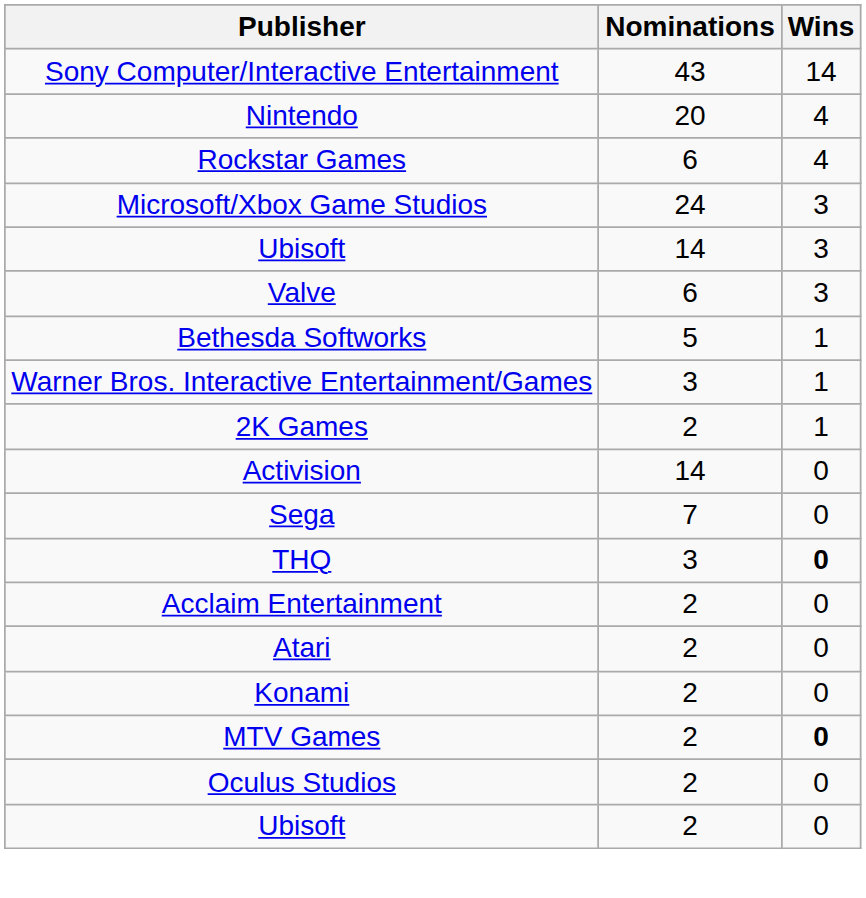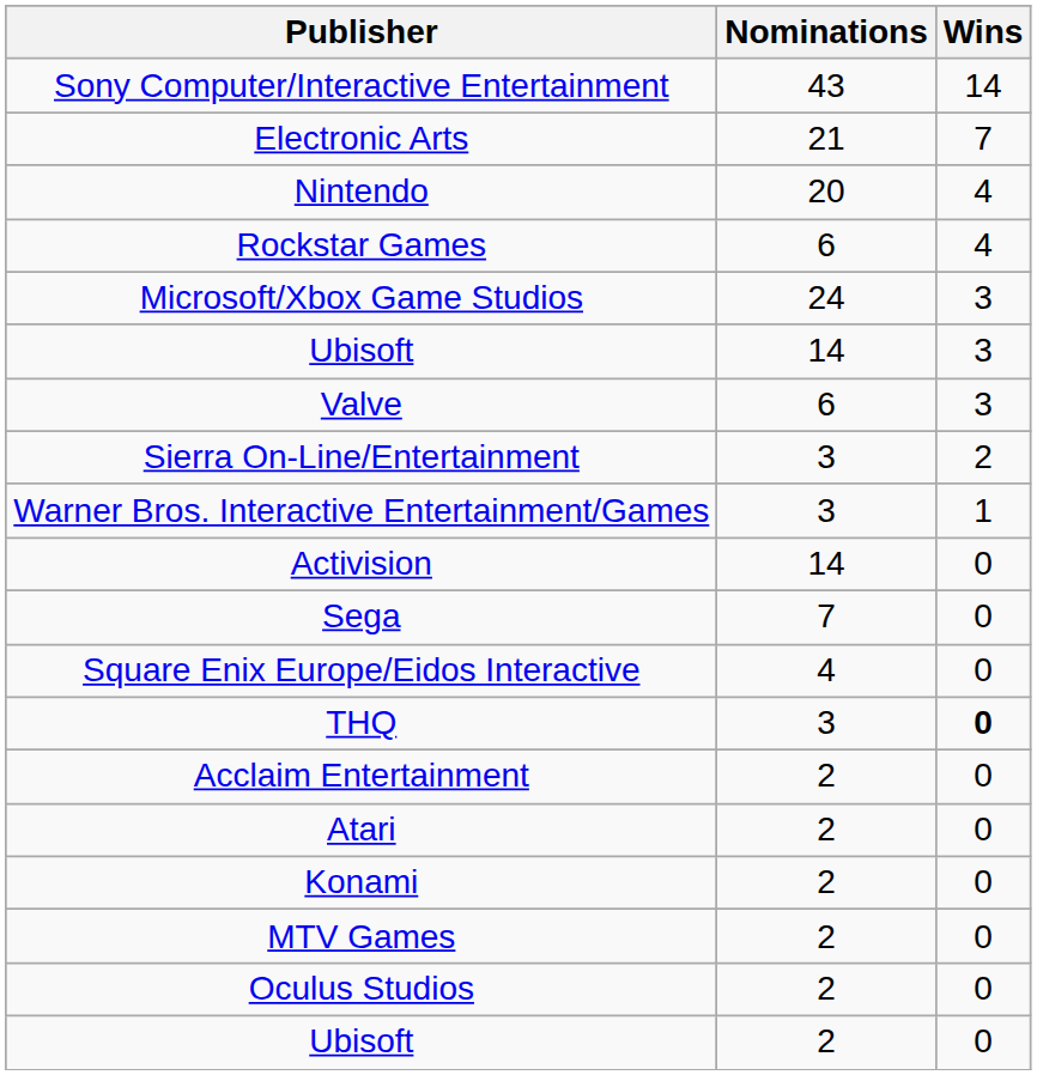 <table class="wikitable sortable plainrowheaders" rowspan="2" style="text-align:center;" background: #f6e39c;>
 <tr>
 <th scope="col">Publisher</th>
 <th scope="col">Nominations</th>
 <th scope="col">Wins</th>
 </tr>
 <tr>
 <td><a href='#'>Sony Computer/Interactive Entertainment</a></td>
 <td>43</td>
 <td>14</td>
+</tr>
+<tr>
+<td><a href='#'>Electronic Arts</a></td>
+<td>21</td>
+<td>7</td>
 </tr>
 <tr>
 <td><a href='#'>Nintendo</a></td>
 <td>20</td>
 <td>4</td>
 </tr>
 <tr>
 <td><a href='#'>Rockstar Games</a></td>
 <td>6</td>
 <td>4</td>
 </tr>
 <tr>
 <td><a href='#'>Microsoft/Xbox Game Studios</a></td>
 <td>24</td>
 <td>3</td>
 </tr>
 <tr>
 <td><a href='#'>Ubisoft</a></td>
 <td>14</td>
 <td>3</td>
 </tr>
 <tr>
 <td><a href='#'>Valve</a></td>
 <td>6</td>
 <td>3</td>
 </tr>
 <tr>
-<td><a href='#'>Bethesda Softworks</a></td>
-<td>5</td>
-<td>1</td>
+<td><a href='#'>Sierra On-Line/Entertainment</a></td>
+<td>3</td>
+<td>2</td>
 </tr>
 <tr>
 <td><a href='#'>Warner Bros. Interactive Entertainment/Games</a></td>
 <td>3</td>
-<td>1</td>
-</tr>
-<tr>
-<td><a href='#'>2K Games</a></td>
-<td>2</td>
 <td>1</td>
 </tr>
 <tr>
 <td><a href='#'>Activision</a></td>
 <td>14</td>
 <td>0</td>
 </tr>
 <tr>
 <td><a href='#'>Sega</a></td>
 <td>7</td>
+<td>0</td>
+</tr>
+<tr>
+<td><a href='#'>Square Enix Europe/Eidos Interactive</a></td>
+<td>4</td>
 <td>0</td>
 </tr>
 <tr>
 <td><a href='#'>THQ</a></td>
 <td>3</td>
 <td><strong>0</strong></td>
 </tr>
 <tr>
 <td><a href='#'>Acclaim Entertainment</a></td>
 <td>2</td>
 <td>0</td>
 </tr>
 <tr>
 <td><a href='#'>Atari</a></td>
 <td>2</td>
 <td>0</td>
 </tr>
 <tr>
 <td><a href='#'>Konami</a></td>
 <td>2</td>
 <td>0</td>
 </tr>
 <tr>
 <td><a href='#'>MTV Games</a></td>
 <td>2</td>
-<td><strong>0</strong></td>
+<td>0</td>
 </tr>
 <tr>
 <td><a href='#'>Oculus Studios</a></td>
 <td>2</td>
 <td>0</td>
 </tr>
 <tr>
 <td><a href='#'>Ubisoft</a></td>
 <td>2</td>
 <td>0</td>
 </tr>
 </table>
